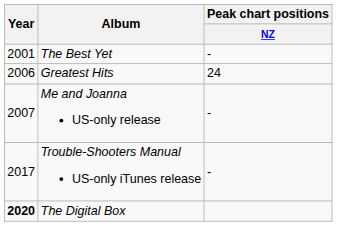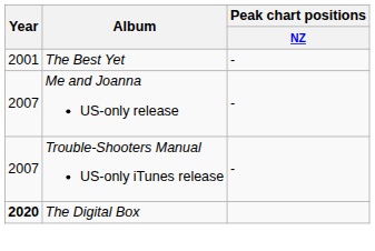 <table class="wikitable">
 <tr>
 <th rowspan="2">Year</th>
 <th rowspan="2">Album</th>
 <th>Peak chart positions</th>
 </tr>
 <tr>
 <th><small><a href='#'>NZ</a></small></th>
 </tr>
 <tr>
 <td>2001</td>
 <td><em>The Best Yet</em></td>
 <td>-</td>
 </tr>
 <tr>
-<td>2006</td>
-<td><em>Greatest Hits</em></td>
-<td>24</td>
-</tr>
-<tr>
 <td>2007</td>
 <td><em>Me and Joanna</em><br><ul><li>US-only release</li></ul></td>
 <td>-</td>
 </tr>
 <tr>
-<td>2017</td>
+<td>2007</td>
 <td><em>Trouble-Shooters Manual</em><br><ul><li>US-only iTunes release</li></ul></td>
 <td>-</td>
 </tr>
 <tr>
 <td><strong>2020</strong></td>
 <td><em>The Digital Box</em></td>
 <td></td>
 </tr>
 </table>
